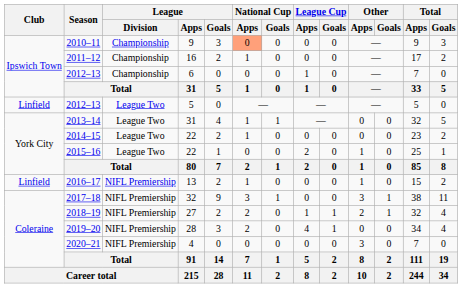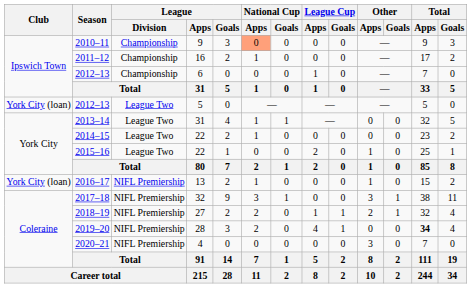 <table class=wikitable style="text-align: center">
 <tr>
 <th rowspan=2>Club</th>
 <th rowspan=2>Season</th>
 <th colspan=3>League</th>
 <th colspan=2>National Cup</th>
 <th colspan=2><a href='#'>League Cup</a></th>
 <th colspan=2>Other</th>
 <th colspan=2>Total</th>
 </tr>
 <tr>
 <th>Division</th>
 <th>Apps</th>
 <th>Goals</th>
 <th>Apps</th>
 <th>Goals</th>
 <th>Apps</th>
 <th>Goals</th>
 <th>Apps</th>
 <th>Goals</th>
 <th>Apps</th>
 <th>Goals</th>
 </tr>
 <tr>
 <td rowspan=4><a href='#'>Ipswich Town</a></td>
 <td><a href='#'>2010–11</a></td>
 <td><a href='#'>Championship</a></td>
 <td>9</td>
 <td>3</td>
 <td style="background: lightsalmon;">0</td>
 <td>0</td>
 <td>0</td>
 <td>0</td>
 <td colspan=2>—</td>
 <td>9</td>
 <td>3</td>
 </tr>
 <tr>
 <td><a href='#'>2011–12</a></td>
 <td>Championship</td>
 <td>16</td>
 <td>2</td>
 <td>1</td>
 <td>0</td>
 <td>0</td>
 <td>0</td>
 <td colspan=2>—</td>
 <td>17</td>
 <td>2</td>
 </tr>
 <tr>
 <td><a href='#'>2012–13</a></td>
 <td>Championship</td>
 <td>6</td>
 <td>0</td>
 <td>0</td>
 <td>0</td>
 <td>1</td>
 <td>0</td>
 <td colspan=2>—</td>
 <td>7</td>
 <td>0</td>
 </tr>
 <tr>
 <th colspan=2>Total</th>
 <th>31</th>
 <th>5</th>
 <th>1</th>
 <th>0</th>
 <th>1</th>
 <th>0</th>
 <th colspan=2>—</th>
 <th>33</th>
 <th>5</th>
 </tr>
 <tr>
-<td><a href='#'>Linfield</a></td>
+<td><a href='#'>York City</a> (loan)</td>
 <td><a href='#'>2012–13</a></td>
 <td><a href='#'>League Two</a></td>
 <td>5</td>
 <td>0</td>
 <td colspan=2>—</td>
 <td colspan=2>—</td>
 <td colspan=2>—</td>
 <td>5</td>
 <td>0</td>
 </tr>
 <tr>
 <td rowspan=4>York City</td>
 <td><a href='#'>2013–14</a></td>
 <td>League Two</td>
 <td>31</td>
 <td>4</td>
 <td>1</td>
 <td>1</td>
 <td colspan=2>—</td>
 <td>0</td>
 <td>0</td>
 <td>32</td>
 <td>5</td>
 </tr>
 <tr>
 <td><a href='#'>2014–15</a></td>
 <td>League Two</td>
 <td>22</td>
 <td>2</td>
 <td>1</td>
 <td>0</td>
 <td>0</td>
 <td>0</td>
 <td>0</td>
 <td>0</td>
 <td>23</td>
 <td>2</td>
 </tr>
 <tr>
 <td><a href='#'>2015–16</a></td>
 <td>League Two</td>
 <td>22</td>
 <td>1</td>
 <td>0</td>
 <td>0</td>
 <td>2</td>
 <td>0</td>
 <td>1</td>
 <td>0</td>
 <td>25</td>
 <td>1</td>
 </tr>
 <tr>
 <th colspan=2>Total</th>
 <th>80</th>
 <th>7</th>
 <th>2</th>
 <th>1</th>
 <th>2</th>
 <th>0</th>
 <th>1</th>
 <th>0</th>
 <th>85</th>
 <th>8</th>
 </tr>
 <tr>
-<td><a href='#'>Linfield</a></td>
+<td><a href='#'>York City</a> (loan)</td>
 <td><a href='#'>2016–17</a></td>
 <td><a href='#'>NIFL Premiership</a></td>
 <td>13</td>
 <td>2</td>
 <td>1</td>
 <td>0</td>
 <td>0</td>
 <td>0</td>
 <td>1</td>
 <td>0</td>
 <td>15</td>
 <td>2</td>
 </tr>
 <tr>
 <td rowspan=5><a href='#'>Coleraine</a></td>
 <td><a href='#'>2017–18</a></td>
 <td>NIFL Premiership</td>
 <td>32</td>
 <td>9</td>
 <td>3</td>
 <td>1</td>
 <td>0</td>
 <td>0</td>
 <td>3</td>
 <td>1</td>
 <td>38</td>
 <td>11</td>
 </tr>
 <tr>
 <td><a href='#'>2018–19</a></td>
 <td>NIFL Premiership</td>
 <td>27</td>
 <td>2</td>
 <td>2</td>
 <td>0</td>
 <td>1</td>
 <td>1</td>
 <td>2</td>
 <td>1</td>
 <td>32</td>
 <td>4</td>
 </tr>
 <tr>
 <td><a href='#'>2019–20</a></td>
 <td>NIFL Premiership</td>
 <td>28</td>
 <td>3</td>
 <td>2</td>
 <td>0</td>
 <td>4</td>
 <td>1</td>
 <td>0</td>
 <td>0</td>
-<td>34</td>
+<td><strong>34</strong></td>
 <td>4</td>
 </tr>
 <tr>
 <td><a href='#'>2020–21</a></td>
 <td>NIFL Premiership</td>
 <td>4</td>
 <td>0</td>
 <td>0</td>
 <td>0</td>
 <td>0</td>
 <td>0</td>
 <td>3</td>
 <td>0</td>
 <td>7</td>
 <td>0</td>
 </tr>
 <tr>
 <th colspan=2>Total</th>
 <th>91</th>
 <th>14</th>
 <th>7</th>
 <th>1</th>
 <th>5</th>
 <th>2</th>
 <th>8</th>
 <th>2</th>
 <th>111</th>
 <th>19</th>
 </tr>
 <tr>
 <th colspan=3>Career total</th>
 <th>215</th>
 <th>28</th>
 <th>11</th>
 <th>2</th>
 <th>8</th>
 <th>2</th>
 <th>10</th>
 <th>2</th>
 <th>244</th>
 <th>34</th>
 </tr>
 </table>
